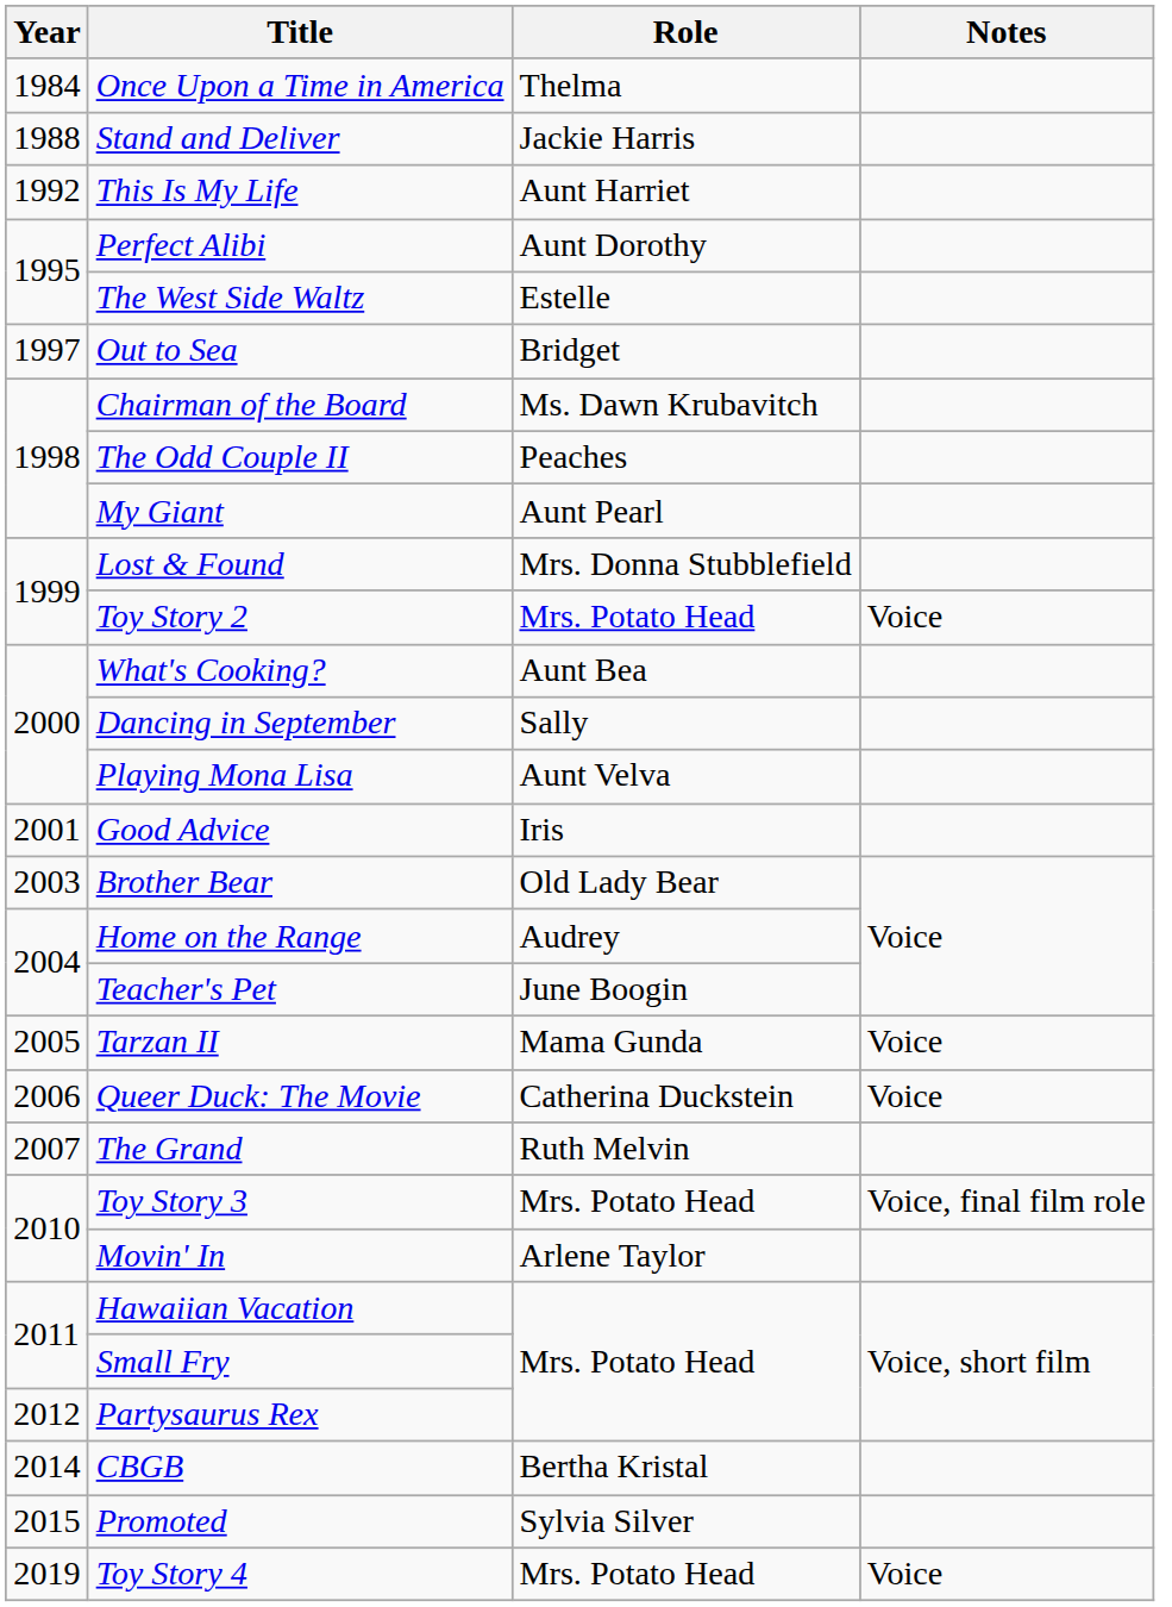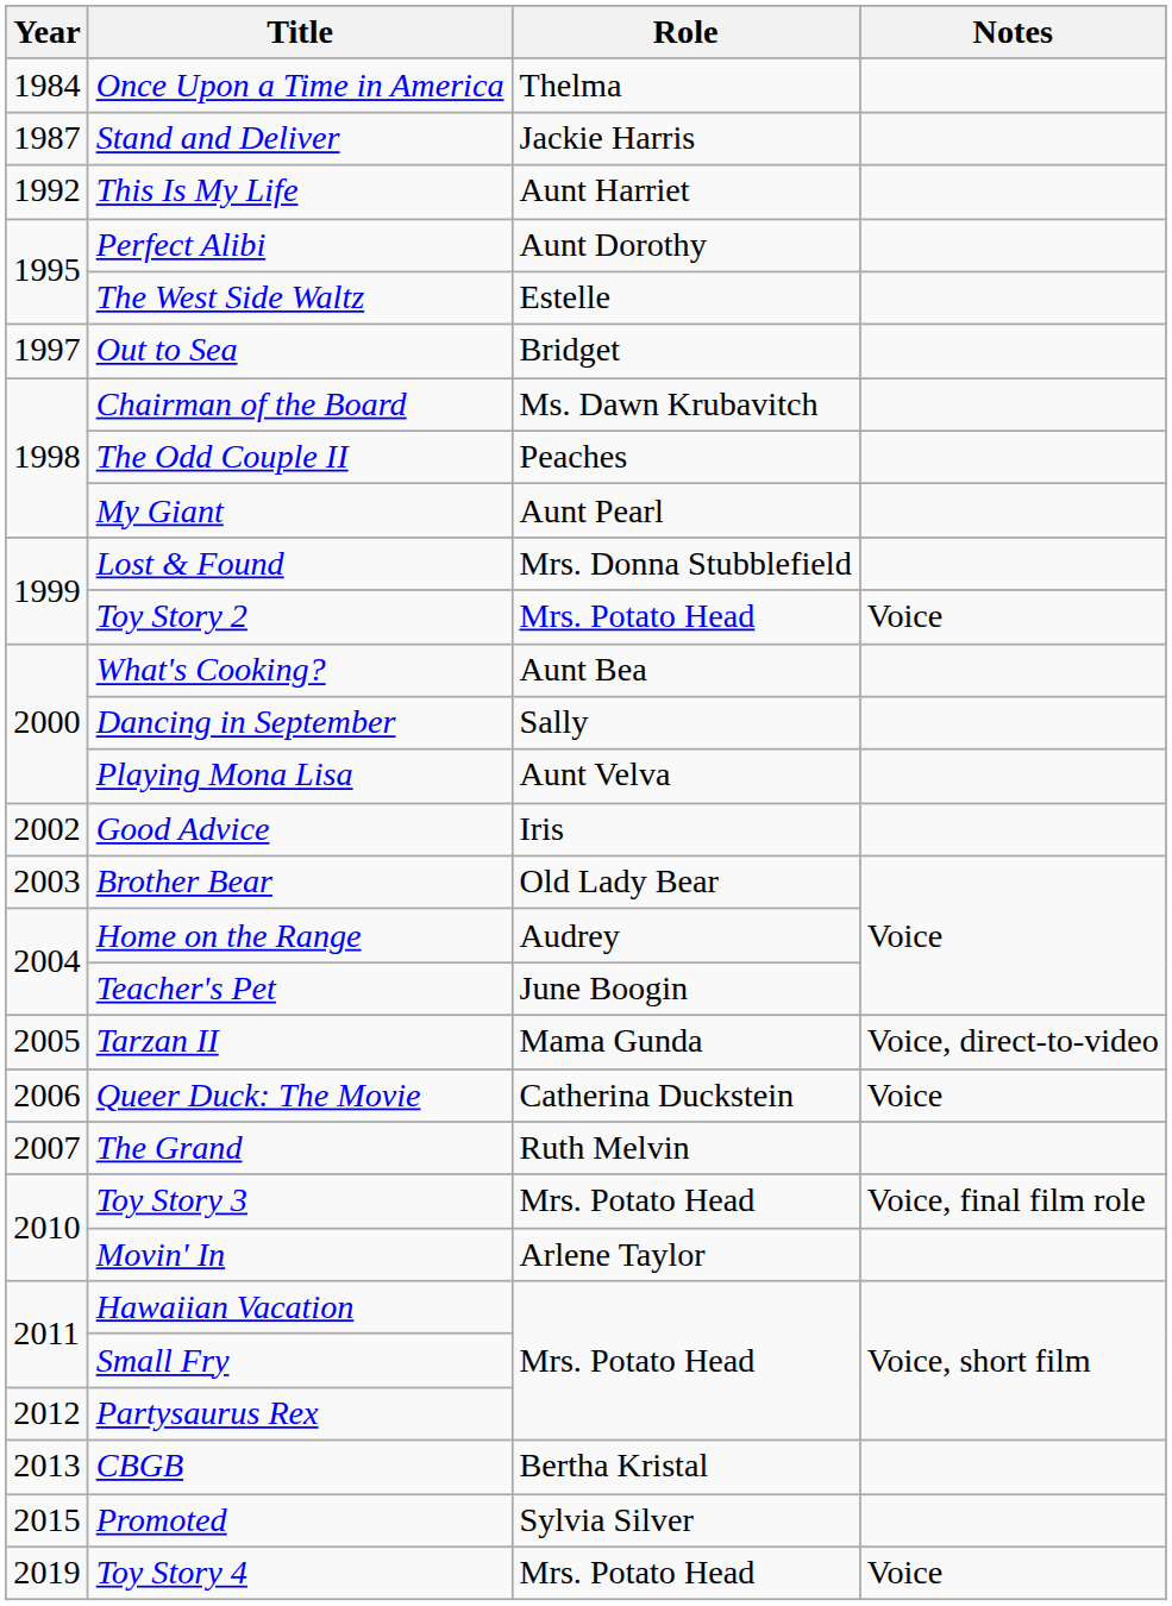 <table class="wikitable sortable">
 <tr>
 <th>Year</th>
 <th>Title</th>
 <th>Role</th>
 <th class="unsortable">Notes</th>
 </tr>
 <tr>
 <td>1984</td>
 <td><em><a href='#'>Once Upon a Time in America</a></em></td>
 <td>Thelma</td>
 <td></td>
 </tr>
 <tr>
-<td>1988</td>
+<td>1987</td>
 <td><em><a href='#'>Stand and Deliver</a></em></td>
 <td>Jackie Harris</td>
 <td></td>
 </tr>
 <tr>
 <td>1992</td>
 <td><em><a href='#'>This Is My Life</a></em></td>
 <td>Aunt Harriet</td>
 <td></td>
 </tr>
 <tr>
 <td rowspan="2">1995</td>
 <td><em><a href='#'>Perfect Alibi</a></em></td>
 <td>Aunt Dorothy</td>
 <td></td>
 </tr>
 <tr>
 <td><em><a href='#'>The West Side Waltz</a></em></td>
 <td>Estelle</td>
 <td></td>
 </tr>
 <tr>
 <td>1997</td>
 <td><em><a href='#'>Out to Sea</a></em></td>
 <td>Bridget</td>
 <td></td>
 </tr>
 <tr>
 <td rowspan="3">1998</td>
 <td><em><a href='#'>Chairman of the Board</a></em></td>
 <td>Ms. Dawn Krubavitch</td>
 <td></td>
 </tr>
 <tr>
 <td><em><a href='#'>The Odd Couple II</a></em></td>
 <td>Peaches</td>
 <td></td>
 </tr>
 <tr>
 <td><em><a href='#'>My Giant</a></em></td>
 <td>Aunt Pearl</td>
 <td></td>
 </tr>
 <tr>
 <td rowspan="2">1999</td>
 <td><em><a href='#'>Lost & Found</a></em></td>
 <td>Mrs. Donna Stubblefield</td>
 <td></td>
 </tr>
 <tr>
 <td><em><a href='#'>Toy Story 2</a></em></td>
 <td><a href='#'>Mrs. Potato Head</a></td>
 <td>Voice</td>
 </tr>
 <tr>
 <td rowspan="3">2000</td>
 <td><em><a href='#'>What's Cooking?</a></em></td>
 <td>Aunt Bea</td>
 <td></td>
 </tr>
 <tr>
 <td><em><a href='#'>Dancing in September</a></em></td>
 <td>Sally</td>
 <td></td>
 </tr>
 <tr>
 <td><em><a href='#'>Playing Mona Lisa</a></em></td>
 <td>Aunt Velva</td>
 <td></td>
 </tr>
 <tr>
-<td>2001</td>
+<td>2002</td>
 <td><em><a href='#'>Good Advice</a></em></td>
 <td>Iris</td>
 <td></td>
 </tr>
 <tr>
 <td>2003</td>
 <td><em><a href='#'>Brother Bear</a></em></td>
 <td>Old Lady Bear</td>
 <td rowspan="3">Voice</td>
 </tr>
 <tr>
 <td rowspan="2">2004</td>
 <td><em><a href='#'>Home on the Range</a></em></td>
 <td>Audrey</td>
 </tr>
 <tr>
 <td><em><a href='#'>Teacher's Pet</a></em></td>
 <td>June Boogin</td>
 </tr>
 <tr>
 <td>2005</td>
 <td><em><a href='#'>Tarzan II</a></em></td>
 <td>Mama Gunda</td>
-<td>Voice</td>
+<td rowpsan="2">Voice, direct-to-video</td>
 </tr>
 <tr>
 <td>2006</td>
 <td><em><a href='#'>Queer Duck: The Movie</a></em></td>
 <td>Catherina Duckstein</td>
 <td>Voice</td>
 </tr>
 <tr>
 <td>2007</td>
 <td><em><a href='#'>The Grand</a></em></td>
 <td>Ruth Melvin</td>
 <td></td>
 </tr>
 <tr>
 <td rowspan="2">2010</td>
 <td><em><a href='#'>Toy Story 3</a></em></td>
 <td>Mrs. Potato Head</td>
 <td>Voice, final film role</td>
 </tr>
 <tr>
 <td><em><a href='#'>Movin' In</a></em></td>
 <td>Arlene Taylor</td>
 <td></td>
 </tr>
 <tr>
 <td rowspan="2">2011</td>
 <td><em><a href='#'>Hawaiian Vacation</a></em></td>
 <td rowspan="3">Mrs. Potato Head</td>
 <td rowspan="3">Voice, short film</td>
 </tr>
 <tr>
 <td><em><a href='#'>Small Fry</a></em></td>
 </tr>
 <tr>
 <td>2012</td>
 <td><em><a href='#'>Partysaurus Rex</a></em></td>
 </tr>
 <tr>
-<td>2014</td>
+<td>2013</td>
 <td><em><a href='#'>CBGB</a></em></td>
 <td>Bertha Kristal</td>
 <td></td>
 </tr>
 <tr>
 <td>2015</td>
 <td><em><a href='#'>Promoted</a></em></td>
 <td>Sylvia Silver</td>
 <td></td>
 </tr>
 <tr>
 <td>2019</td>
 <td><em><a href='#'>Toy Story 4</a></em></td>
 <td>Mrs. Potato Head</td>
 <td>Voice</td>
 </tr>
 </table>
